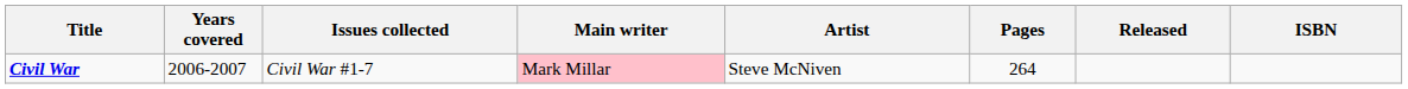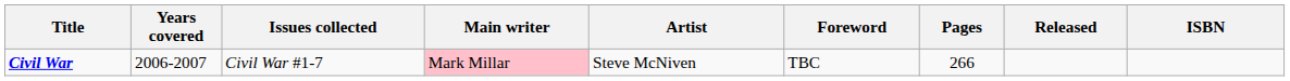 <table class="wikitable sortable" width=98%>
 <tr>
 <th>Title</th>
 <th style="width: 5em;">Years covered</th>
 <th class="unsortable">Issues collected</th>
 <th>Main writer</th>
 <th>Artist</th>
+<th>Foreword</th>
 <th>Pages</th>
 <th>Released</th>
 <th class="unsortable" style="width: 9em;">ISBN</th>
 </tr>
 <tr>
 <td><a href='#'><strong><em>Civil War</em></strong></a></td>
 <td>2006-2007</td>
 <td><em>Civil War</em> #1-7</td>
 <td style="background: pink;">Mark Millar</td>
 <td>Steve McNiven</td>
-<td style="text-align: center;">264</td>
+<td>TBC</td>
+<td style="text-align: center;">266</td>
 <td></td>
 <td></td>
 </tr>
 </table>
